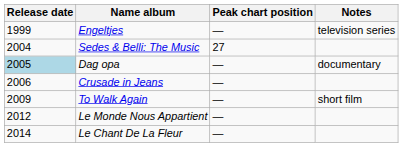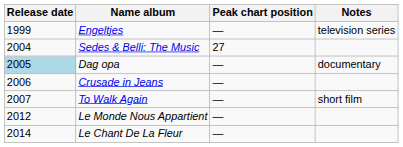 <table class="wikitable">
 <tr>
 <th>Release date</th>
 <th>Name album</th>
 <th>Peak chart position</th>
 <th>Notes</th>
 </tr>
 <tr>
 <td>1999</td>
 <td><em><a href='#'>Engeltjes</a></em></td>
 <td>—</td>
 <td>television series</td>
 </tr>
 <tr>
 <td>2004</td>
 <td><em><a href='#'>Sedes & Belli: The Music</a></em></td>
 <td>27</td>
 <td></td>
 </tr>
 <tr>
 <td style="background: lightblue;">2005</td>
 <td><em>Dag opa</em></td>
 <td>—</td>
 <td>documentary</td>
 </tr>
 <tr>
 <td>2006</td>
 <td><em><a href='#'>Crusade in Jeans</a></em></td>
 <td>—</td>
 <td></td>
 </tr>
 <tr>
-<td>2009</td>
+<td>2007</td>
 <td><em><a href='#'>To Walk Again</a></em></td>
 <td>—</td>
 <td>short film</td>
 </tr>
 <tr>
 <td>2012</td>
 <td><em>Le Monde Nous Appartient</em></td>
 <td>—</td>
 <td></td>
 </tr>
 <tr>
 <td>2014</td>
 <td><em>Le Chant De La Fleur </em></td>
 <td>—</td>
 <td></td>
 </tr>
 </table>
